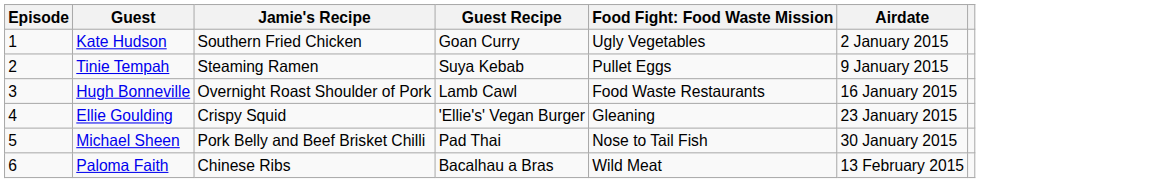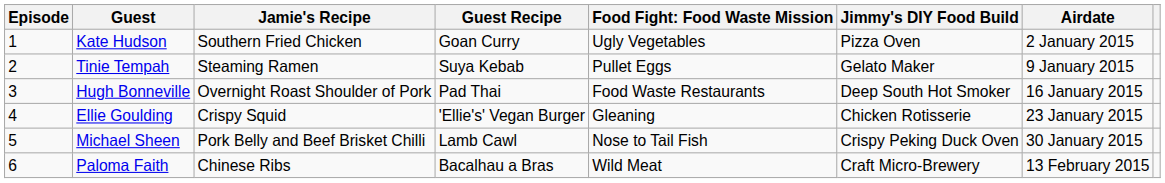 <table class="wikitable" style="font-size:95%;">
 <tr>
 <th>Episode</th>
 <th>Guest</th>
 <th>Jamie's Recipe</th>
 <th>Guest Recipe</th>
 <th>Food Fight: Food Waste Mission</th>
+<th>Jimmy's DIY Food Build</th>
 <th>Airdate</th>
 <th></th>
 </tr>
 <tr>
 <td>1</td>
 <td><a href='#'>Kate Hudson</a></td>
 <td>Southern Fried Chicken</td>
 <td>Goan Curry</td>
 <td>Ugly Vegetables</td>
+<td>Pizza Oven</td>
 <td>2 January 2015</td>
 <td></td>
 </tr>
 <tr>
 <td>2</td>
 <td><a href='#'>Tinie Tempah</a></td>
 <td>Steaming Ramen</td>
 <td>Suya Kebab</td>
 <td>Pullet Eggs</td>
+<td>Gelato Maker</td>
 <td>9 January 2015</td>
 <td></td>
 </tr>
 <tr>
 <td>3</td>
 <td><a href='#'>Hugh Bonneville</a></td>
 <td>Overnight Roast Shoulder of Pork</td>
-<td>Lamb Cawl</td>
+<td>Pad Thai</td>
 <td>Food Waste Restaurants</td>
+<td>Deep South Hot Smoker</td>
 <td>16 January 2015</td>
 <td></td>
 </tr>
 <tr>
 <td>4</td>
 <td><a href='#'>Ellie Goulding</a></td>
 <td>Crispy Squid</td>
 <td>'Ellie's' Vegan Burger</td>
 <td>Gleaning</td>
+<td>Chicken Rotisserie</td>
 <td>23 January 2015</td>
 <td></td>
 </tr>
 <tr>
 <td>5</td>
 <td><a href='#'>Michael Sheen</a></td>
 <td>Pork Belly and Beef Brisket Chilli</td>
-<td>Pad Thai</td>
+<td>Lamb Cawl</td>
 <td>Nose to Tail Fish</td>
+<td>Crispy Peking Duck Oven</td>
 <td>30 January 2015</td>
 <td></td>
 </tr>
 <tr>
 <td>6</td>
 <td><a href='#'>Paloma Faith</a></td>
 <td>Chinese Ribs</td>
 <td>Bacalhau a Bras</td>
 <td>Wild Meat</td>
+<td>Craft Micro-Brewery</td>
 <td>13 February 2015</td>
 <td></td>
 </tr>
 </table>
